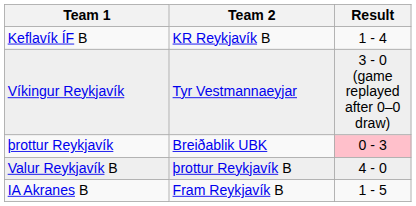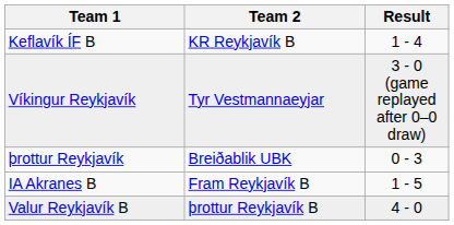 <table class="wikitable">
 <tr>
 <th width="180">Team 1</th>
 <th width="180">Team 2</th>
 <th width="80">Result</th>
 </tr>
 <tr>
 <td><a href='#'>Keflavík ÍF</a> B</td>
 <td><a href='#'>KR Reykjavík</a> B</td>
 <td align="center">1 - 4</td>
 </tr>
 <tr style="background:#EFEFEF">
 <td><a href='#'>Víkingur Reykjavík</a></td>
 <td><a href='#'>Tyr Vestmannaeyjar</a></td>
 <td align="center">3 - 0 (game replayed after 0–0 draw)</td>
 </tr>
 <tr>
 <td><a href='#'>þrottur Reykjavík</a></td>
 <td><a href='#'>Breiðablik UBK</a></td>
-<td align="center" style="background: pink;">0 - 3</td>
+<td align="center">0 - 3</td>
+</tr>
+<tr>
+<td><a href='#'>IA Akranes</a> B</td>
+<td><a href='#'>Fram Reykjavík</a> B</td>
+<td align="center">1 - 5</td>
 </tr>
 <tr style="background:#EFEFEF">
 <td><a href='#'>Valur Reykjavík</a> B</td>
 <td><a href='#'>þrottur Reykjavík</a> B</td>
 <td align="center">4 - 0</td>
 </tr>
-<tr>
-<td><a href='#'>IA Akranes</a> B</td>
-<td><a href='#'>Fram Reykjavík</a> B</td>
-<td align="center">1 - 5</td>
-</tr>
 </table>
